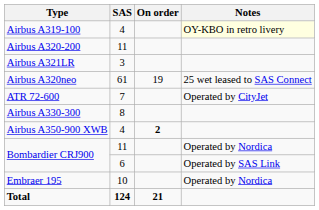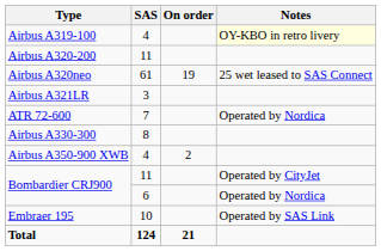 <table class="wikitable">
 <tr>
 <th>Type</th>
 <th>SAS</th>
 <th>On order</th>
 <th>Notes</th>
 </tr>
 <tr>
 <td><a href='#'>Airbus A319-100</a></td>
 <td align=center>4</td>
 <td></td>
 <td style="background: lightyellow;">OY-KBO in retro livery</td>
 </tr>
 <tr>
 <td><a href='#'>Airbus A320-200</a></td>
 <td align=center>11</td>
 <td></td>
 <td></td>
 </tr>
 <tr>
+<td><a href='#'>Airbus A320neo</a></td>
+<td align=center>61</td>
+<td align=center>19</td>
+<td>25 wet leased to <a href='#'>SAS Connect</a></td>
+</tr>
+<tr>
 <td><a href='#'>Airbus A321LR</a></td>
 <td align=center>3</td>
 <td></td>
 <td></td>
 </tr>
 <tr>
-<td><a href='#'>Airbus A320neo</a></td>
-<td align=center>61</td>
-<td align=center>19</td>
-<td>25 wet leased to <a href='#'>SAS Connect</a></td>
-</tr>
-<tr>
 <td><a href='#'>ATR 72-600</a></td>
 <td align="center">7</td>
 <td></td>
-<td>Operated by <a href='#'>CityJet</a></td>
+<td>Operated by <a href='#'>Nordica</a></td>
 </tr>
 <tr>
 <td><a href='#'>Airbus A330-300</a></td>
 <td align="center">8</td>
 <td></td>
 <td></td>
 </tr>
 <tr>
 <td><a href='#'>Airbus A350-900 XWB</a></td>
 <td align=center>4</td>
-<td align=center><strong>2</strong></td>
+<td align=center>2</td>
 <td></td>
 </tr>
 <tr>
 <td rowspan="2"><a href='#'>Bombardier CRJ900</a></td>
 <td align=center>11</td>
 <td></td>
-<td>Operated by <a href='#'>Nordica</a></td>
+<td>Operated by <a href='#'>CityJet</a></td>
 </tr>
 <tr>
 <td align=center>6</td>
 <td></td>
-<td>Operated by <a href='#'>SAS Link</a></td>
+<td>Operated by <a href='#'>Nordica</a></td>
 </tr>
 <tr>
 <td><a href='#'>Embraer 195</a></td>
 <td align=center>10</td>
 <td></td>
-<td>Operated by <a href='#'>Nordica</a></td>
+<td>Operated by <a href='#'>SAS Link</a></td>
 </tr>
 <tr>
 <td><strong>Total</strong></td>
 <td align="center"><strong>124</strong></td>
 <td align="center"><strong>21</strong></td>
 <td></td>
 </tr>
 </table>
